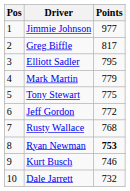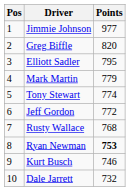 <table class="sortable wikitable " style="font-size: 95%;">
 <tr>
 <th>Pos</th>
 <th>Driver</th>
 <th>Points</th>
 </tr>
 <tr>
 <td>1</td>
 <td><a href='#'>Jimmie Johnson</a></td>
 <td style="text-align:center;">977</td>
 </tr>
 <tr>
 <td>2</td>
 <td><a href='#'>Greg Biffle</a></td>
-<td style="text-align:center;">817</td>
+<td style="text-align:center;">820</td>
 </tr>
 <tr>
 <td>3</td>
 <td><a href='#'>Elliott Sadler</a></td>
 <td style="text-align:center;">795</td>
 </tr>
 <tr>
 <td>4</td>
 <td><a href='#'>Mark Martin</a></td>
 <td style="text-align:center;">779</td>
 </tr>
 <tr>
 <td>5</td>
 <td><a href='#'>Tony Stewart</a></td>
-<td style="text-align:center;">775</td>
+<td style="text-align:center;">774</td>
 </tr>
 <tr>
 <td>6</td>
 <td><a href='#'>Jeff Gordon</a></td>
 <td style="text-align:center;">772</td>
 </tr>
 <tr>
 <td>7</td>
 <td><a href='#'>Rusty Wallace</a></td>
 <td style="text-align:center;">768</td>
 </tr>
 <tr>
 <td>8</td>
 <td><a href='#'>Ryan Newman</a></td>
 <td style="text-align:center;"><strong>753</strong></td>
 </tr>
 <tr>
 <td>9</td>
 <td><a href='#'>Kurt Busch</a></td>
 <td style="text-align:center;">746</td>
 </tr>
 <tr>
 <td>10</td>
 <td><a href='#'>Dale Jarrett</a></td>
 <td style="text-align:center;">732</td>
 </tr>
 </table>
